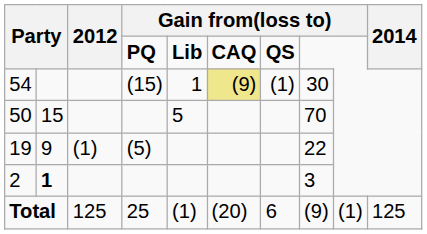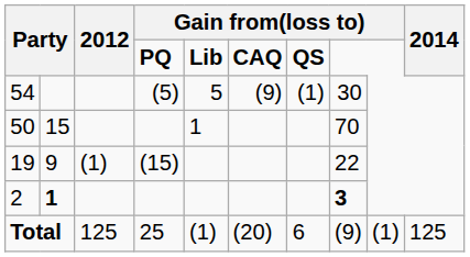 <table class="wikitable">
 <tr>
 <th rowspan="2" colspan="2"><strong>Party</strong></th>
 <th rowspan="2"><strong>2012</strong></th>
 <th colspan="6"><strong>Gain from(loss to)</strong></th>
 <th rowspan="2"><strong>2014</strong></th>
 </tr>
 <tr>
 <td><strong>PQ</strong></td>
 <td><strong>Lib</strong></td>
 <td><strong>CAQ</strong></td>
 <td><strong>QS</strong></td>
 </tr>
 <tr align = "right">
 <td>54</td>
 <td></td>
 <td></td>
-<td>(15)</td>
-<td>1</td>
-<td style="background: khaki;">(9)</td>
+<td>(5)</td>
+<td>5</td>
+<td>(9)</td>
 <td>(1)</td>
 <td>30</td>
 </tr>
 <tr>
 <td>50</td>
 <td>15</td>
 <td></td>
 <td></td>
-<td>5</td>
+<td>1</td>
 <td></td>
 <td></td>
 <td>70</td>
 </tr>
 <tr>
 <td>19</td>
 <td>9</td>
 <td>(1)</td>
-<td>(5)</td>
+<td>(15)</td>
 <td></td>
 <td></td>
 <td></td>
 <td>22</td>
 </tr>
 <tr>
 <td>2</td>
 <td><strong>1</strong></td>
 <td></td>
 <td></td>
 <td></td>
 <td></td>
 <td></td>
-<td>3</td>
+<td><strong>3</strong></td>
 </tr>
 <tr>
 <td colspan=2 align="left"><strong>Total</strong></td>
 <td>125</td>
 <td>25</td>
 <td>(1)</td>
 <td>(20)</td>
 <td>6</td>
 <td>(9)</td>
 <td>(1)</td>
 <td>125</td>
 </tr>
 </table>
